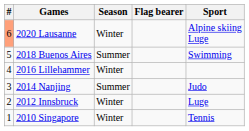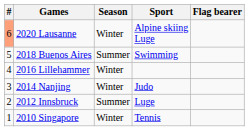 <table class="wikitable sortable">
 <tr>
 <th>#</th>
 <th>Games</th>
 <th>Season</th>
+<th>Sport</th>
 <th>Flag bearer</th>
-<th>Sport</th>
 </tr>
 <tr>
 <td style="background: lightsalmon;">6</td>
 <td><a href='#'>2020 Lausanne</a></td>
 <td>Winter</td>
+<td><a href='#'>Alpine skiing</a><br><a href='#'>Luge</a></td>
 <td><br></td>
-<td><a href='#'>Alpine skiing</a><br><a href='#'>Luge</a></td>
 </tr>
 <tr>
 <td>5</td>
 <td><a href='#'>2018 Buenos Aires</a></td>
 <td>Summer</td>
+<td><a href='#'>Swimming</a></td>
 <td></td>
-<td><a href='#'>Swimming</a></td>
 </tr>
 <tr>
 <td>4</td>
 <td><a href='#'>2016 Lillehammer</a></td>
 <td>Winter</td>
 <td></td>
 <td></td>
 </tr>
 <tr>
 <td>3</td>
 <td><a href='#'>2014 Nanjing</a></td>
-<td>Summer</td>
+<td>Winter</td>
+<td><a href='#'>Judo</a></td>
 <td></td>
-<td><a href='#'>Judo</a></td>
 </tr>
 <tr>
 <td>2</td>
 <td><a href='#'>2012 Innsbruck</a></td>
-<td>Winter</td>
+<td>Summer</td>
+<td><a href='#'>Luge</a></td>
 <td></td>
-<td><a href='#'>Luge</a></td>
 </tr>
 <tr>
 <td>1</td>
 <td><a href='#'>2010 Singapore</a></td>
 <td>Winter</td>
+<td><a href='#'>Tennis</a></td>
 <td></td>
-<td><a href='#'>Tennis</a></td>
 </tr>
 </table>
